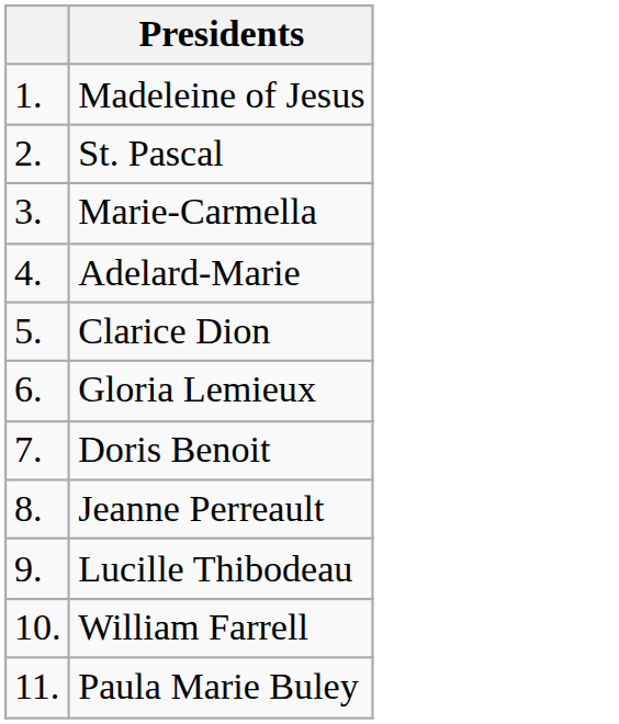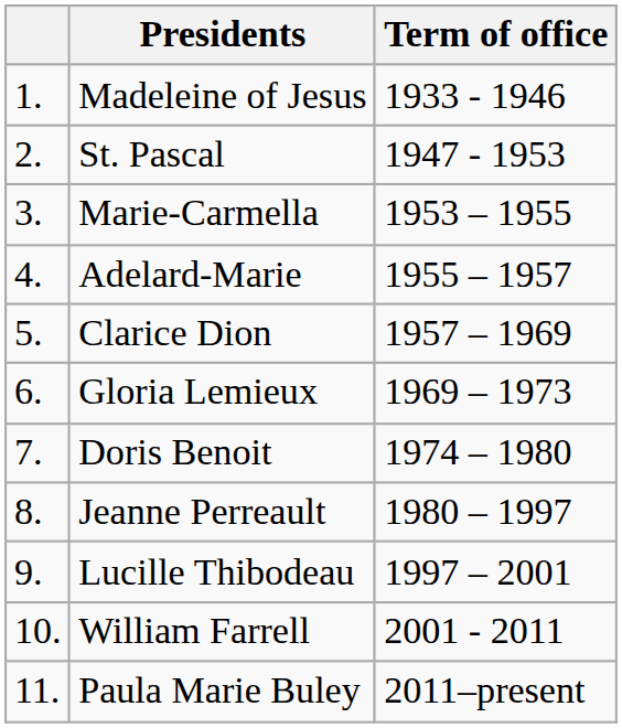 <table class="wikitable">
 <tr>
 <th></th>
 <th>Presidents</th>
+<th>Term of office</th>
 </tr>
 <tr>
 <td>1.</td>
 <td>Madeleine of Jesus</td>
+<td>1933 - 1946</td>
 </tr>
 <tr>
 <td>2.</td>
 <td>St. Pascal</td>
+<td>1947 - 1953</td>
 </tr>
 <tr>
 <td>3.</td>
 <td>Marie-Carmella</td>
+<td>1953 – 1955</td>
 </tr>
 <tr>
 <td>4.</td>
 <td>Adelard-Marie</td>
+<td>1955 – 1957</td>
 </tr>
 <tr>
 <td>5.</td>
 <td>Clarice Dion</td>
+<td>1957 – 1969</td>
 </tr>
 <tr>
 <td>6.</td>
 <td>Gloria Lemieux</td>
+<td>1969 – 1973</td>
 </tr>
 <tr>
 <td>7.</td>
 <td>Doris Benoit</td>
+<td>1974 – 1980</td>
 </tr>
 <tr>
 <td>8.</td>
 <td>Jeanne Perreault</td>
+<td>1980 – 1997</td>
 </tr>
 <tr>
 <td>9.</td>
 <td>Lucille Thibodeau</td>
+<td>1997 – 2001</td>
 </tr>
 <tr>
 <td>10.</td>
 <td>William Farrell</td>
+<td>2001 - 2011</td>
 </tr>
 <tr>
 <td>11.</td>
 <td>Paula Marie Buley</td>
+<td>2011–present</td>
 </tr>
 </table>
